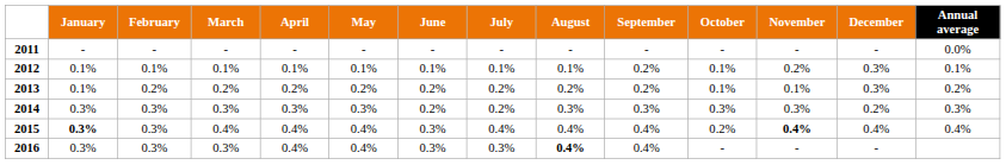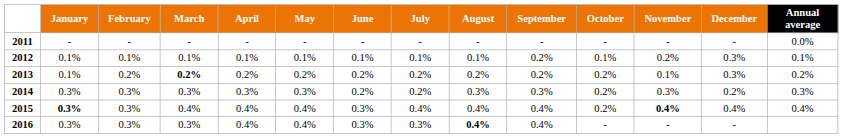 <table class="wikitable" style="width:100%; margin:auto; background:#ffffff;">
 <tr>
 <th style="background:#FFFFFF; color:#FFFFFF;" width="35px"></th>
 <th style="background:#EC7405; color:#FFFFFF;" width="60px">January</th>
 <th style="background:#EC7405; color:#FFFFFF;" width="60px">February</th>
 <th style="background:#EC7405; color:#FFFFFF;" width="60px">March</th>
 <th style="background:#EC7405; color:#FFFFFF;" width="60px">April</th>
 <th style="background:#EC7405; color:#FFFFFF;" width="60px">May</th>
 <th style="background:#EC7405; color:#FFFFFF;" width="60px">June</th>
 <th style="background:#EC7405; color:#FFFFFF;" width="60px">July</th>
 <th style="background:#EC7405; color:#FFFFFF;" width="60px">August</th>
 <th style="background:#EC7405; color:#FFFFFF;" width="60px">September</th>
 <th style="background:#EC7405; color:#FFFFFF;" width="60px">October</th>
 <th style="background:#EC7405; color:#FFFFFF;" width="60px">November</th>
 <th style="background:#EC7405; color:#FFFFFF;" width="60px">December</th>
 <th style="background:#000000; color:#FFFFFF;" width="75px">Annual average</th>
 </tr>
 <tr align="center">
 <td><strong>2011</strong></td>
 <td>-</td>
 <td>-</td>
 <td>-</td>
 <td>-</td>
 <td>-</td>
 <td>-</td>
 <td>-</td>
 <td>-</td>
 <td>-</td>
 <td>-</td>
 <td>-</td>
 <td>-</td>
 <td>0.0%</td>
 </tr>
 <tr align="center">
 <td><strong>2012</strong></td>
 <td>0.1%</td>
 <td>0.1%</td>
 <td>0.1%</td>
 <td>0.1%</td>
 <td>0.1%</td>
 <td>0.1%</td>
 <td>0.1%</td>
 <td>0.1%</td>
 <td>0.2%</td>
 <td>0.1%</td>
 <td>0.2%</td>
 <td>0.3%</td>
 <td> 0.1%</td>
 </tr>
 <tr align="center">
 <td><strong>2013</strong></td>
 <td>0.1%</td>
 <td>0.2%</td>
+<td><strong>0.2%</strong></td>
 <td>0.2%</td>
 <td>0.2%</td>
 <td>0.2%</td>
 <td>0.2%</td>
 <td>0.2%</td>
 <td>0.2%</td>
 <td>0.2%</td>
-<td>0.1%</td>
 <td>0.1%</td>
 <td>0.3%</td>
 <td> 0.2%</td>
 </tr>
 <tr align="center">
 <td><strong>2014</strong></td>
 <td>0.3%</td>
 <td>0.3%</td>
 <td>0.3%</td>
 <td>0.3%</td>
 <td>0.3%</td>
 <td>0.2%</td>
 <td>0.2%</td>
 <td>0.3%</td>
 <td>0.3%</td>
-<td>0.3%</td>
+<td>0.2%</td>
 <td>0.3%</td>
 <td>0.2%</td>
 <td> 0.3%</td>
 </tr>
 <tr align="center">
 <td><strong>2015</strong></td>
 <td><strong>0.3%</strong></td>
 <td>0.3%</td>
 <td>0.4%</td>
 <td>0.4%</td>
 <td>0.4%</td>
 <td>0.3%</td>
 <td>0.4%</td>
 <td>0.4%</td>
 <td>0.4%</td>
 <td>0.2%</td>
 <td><strong>0.4%</strong></td>
 <td>0.4%</td>
 <td> 0.4%</td>
 </tr>
 <tr align="center">
 <td><strong>2016</strong></td>
 <td>0.3%</td>
 <td>0.3%</td>
 <td>0.3%</td>
 <td>0.4%</td>
 <td>0.4%</td>
 <td>0.3%</td>
 <td>0.3%</td>
 <td><strong>0.4%</strong></td>
 <td>0.4%</td>
 <td>-</td>
 <td>-</td>
 <td>-</td>
 <td></td>
 </tr>
 </table>
